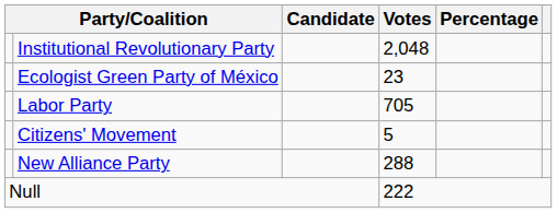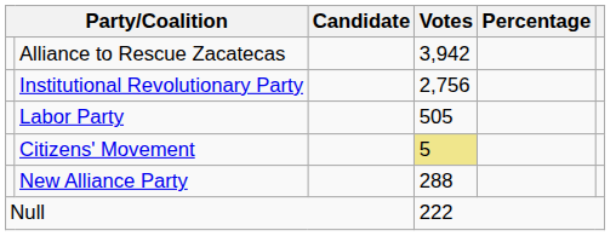 <table class="wikitable">
 <tr>
 <th colspan="2"><strong>Party/Coalition</strong></th>
 <th><strong>Candidate</strong></th>
 <th><strong>Votes</strong></th>
 <th><strong>Percentage</strong></th>
 <th></th>
 </tr>
 <tr>
 <td></td>
-<td><a href='#'>Institutional Revolutionary Party</a></td>
+<td>Alliance to Rescue Zacatecas</td>
 <td></td>
-<td>2,048</td>
+<td>3,942</td>
 <td></td>
 <td></td>
 </tr>
 <tr>
 <td></td>
-<td><a href='#'>Ecologist Green Party of México</a></td>
+<td><a href='#'>Institutional Revolutionary Party</a></td>
 <td></td>
-<td>23</td>
+<td>2,756</td>
 <td></td>
 <td></td>
 </tr>
 <tr>
 <td></td>
 <td><a href='#'>Labor Party</a></td>
 <td></td>
-<td>705</td>
+<td>505</td>
 <td></td>
 <td></td>
 </tr>
 <tr>
 <td></td>
 <td><a href='#'>Citizens' Movement</a></td>
 <td></td>
-<td>5</td>
+<td style="background: khaki;">5</td>
 <td></td>
 </tr>
 <tr>
 <td></td>
 <td><a href='#'>New Alliance Party</a></td>
 <td></td>
 <td>288</td>
 <td></td>
 <td></td>
 </tr>
 <tr>
 <td colspan="3">Null</td>
 <td colspan="3">222</td>
 </tr>
 </table>
